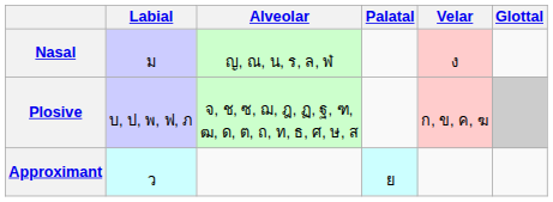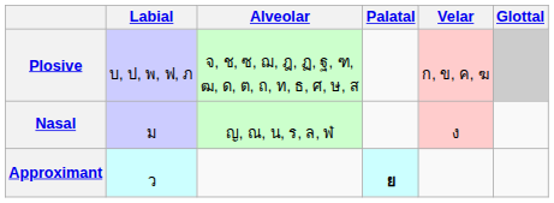 <table class="wikitable" style=text-align:center>
 <tr>
 <th></th>
 <th><a href='#'>Labial</a></th>
 <th><a href='#'>Alveolar</a></th>
 <th><a href='#'>Palatal</a></th>
 <th><a href='#'>Velar</a></th>
 <th><a href='#'>Glottal</a></th>
 </tr>
 <tr>
+<th><a href='#'>Plosive</a></th>
+<td style="background-color: #ccf"><br>บ, ป, พ, ฟ, ภ</td>
+<td style="background-color: #cfc"><br>จ, ช, ซ, ฌ, ฎ, ฏ, ฐ, ฑ,<br>ฒ, ด, ต, ถ, ท, ธ, ศ, ษ, ส</td>
+<td></td>
+<td style="background-color: #fcc"><br>ก, ข, ค, ฆ</td>
+<td style="background-color: #ccc"></td>
+</tr>
+<tr>
 <th><a href='#'>Nasal</a></th>
 <td style="background-color: #ccf"><br>ม</td>
 <td style="background-color: #cfc"><br>ญ, ณ, น, ร, ล, ฬ</td>
 <td></td>
 <td style="background-color: #fcc"><br>ง</td>
 <td></td>
 </tr>
 <tr>
-<th><a href='#'>Plosive</a></th>
-<td style="background-color: #ccf"><br>บ, ป, พ, ฟ, ภ</td>
-<td style="background-color: #cfc"><br>จ, ช, ซ, ฌ, ฎ, ฏ, ฐ, ฑ,<br>ฒ, ด, ต, ถ, ท, ธ, ศ, ษ, ส</td>
-<td></td>
-<td style="background-color: #fcc"><br>ก, ข, ค, ฆ</td>
-<td style="background-color: #ccc"></td>
-</tr>
-<tr>
 <th><a href='#'>Approximant</a></th>
 <td style="background-color: #cff"><br>ว</td>
 <td></td>
-<td style="background-color: #cff"><br>ย</td>
+<td style="background-color: #cff"><strong><br>ย</strong></td>
 <td></td>
 <td></td>
 </tr>
 </table>
